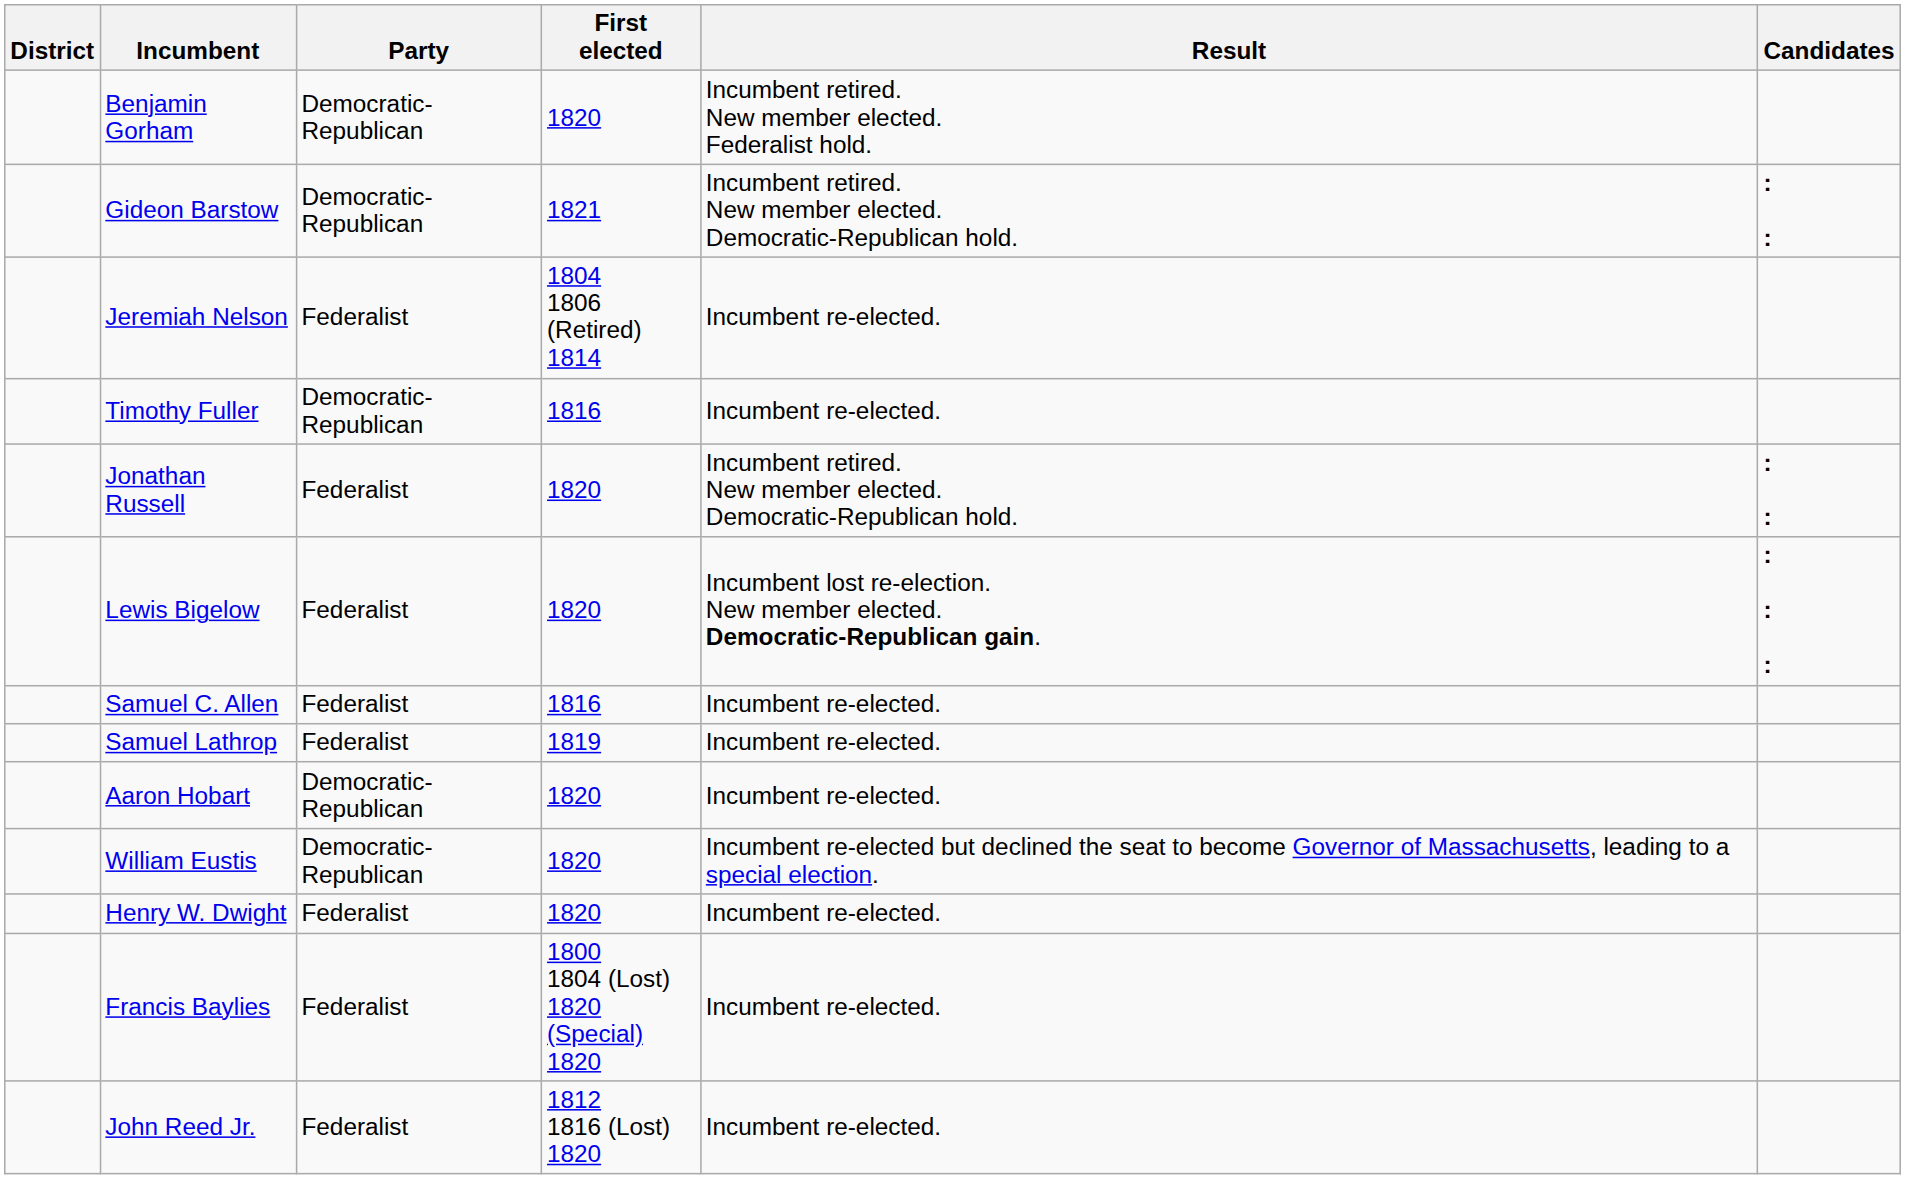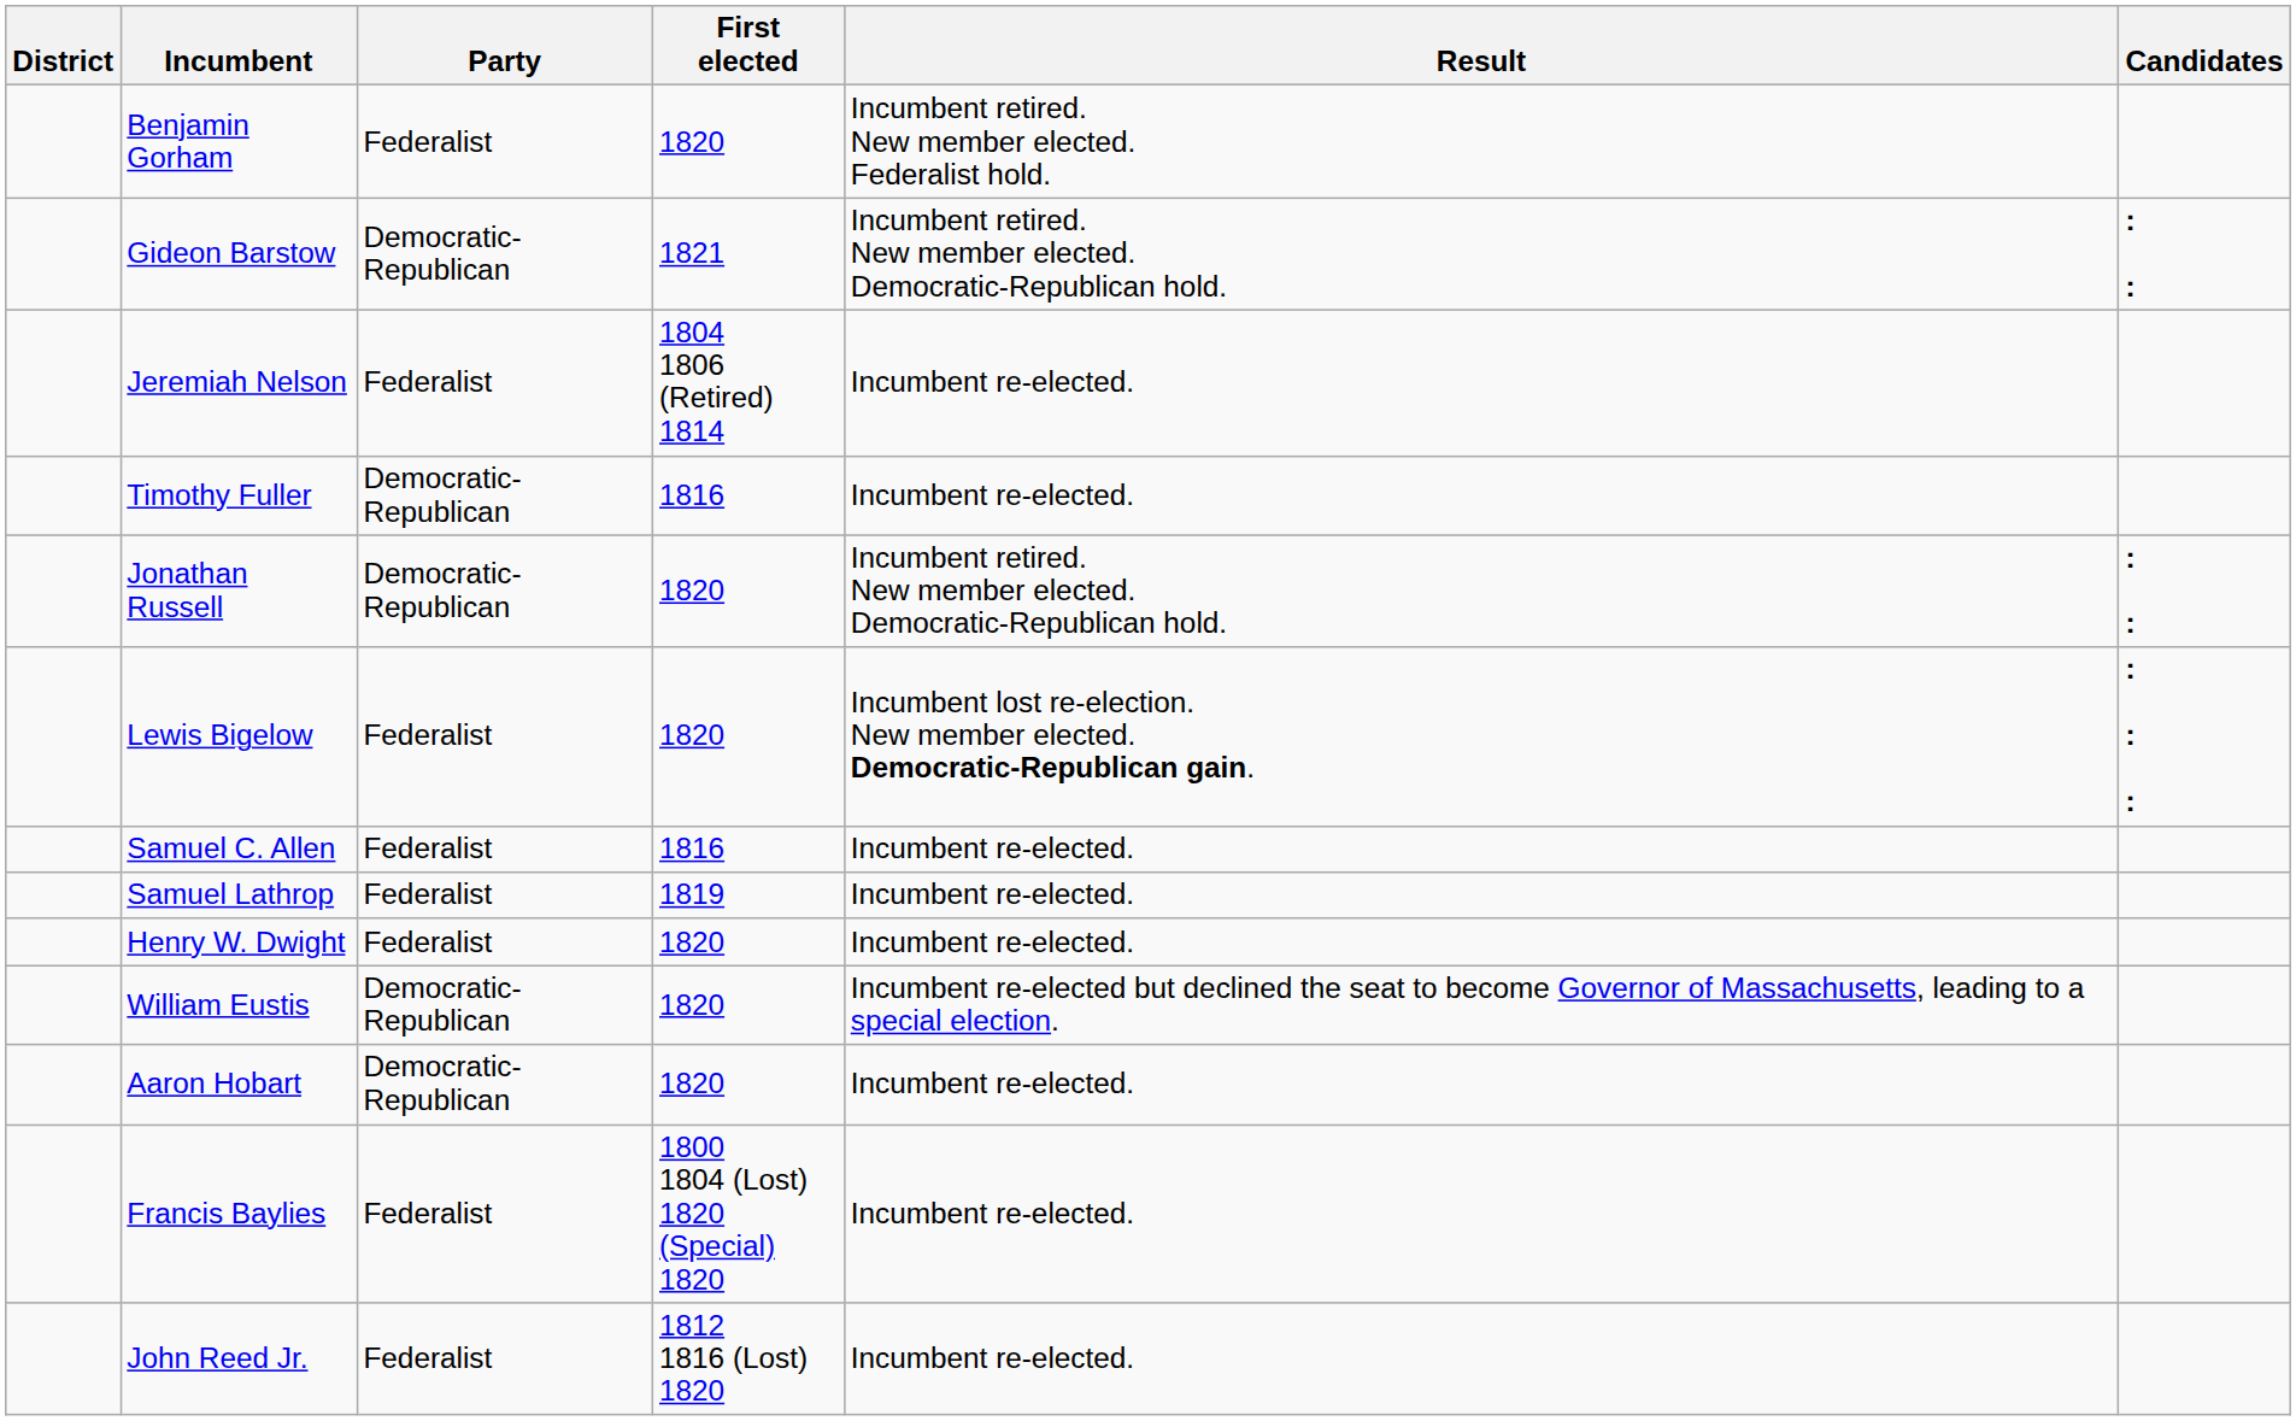 <table class=wikitable>
 <tr valign=bottom>
 <th>District</th>
 <th>Incumbent</th>
 <th>Party</th>
 <th>First<br>elected</th>
 <th>Result</th>
 <th>Candidates</th>
 </tr>
 <tr>
 <td><br></td>
 <td><a href='#'>Benjamin Gorham</a></td>
-<td>Democratic-Republican</td>
+<td>Federalist</td>
 <td><a href='#'>1820</a></td>
 <td>Incumbent retired.<br>New member elected.<br>Federalist hold.</td>
 <td nowrap></td>
 </tr>
 <tr>
 <td><br></td>
 <td><a href='#'>Gideon Barstow</a></td>
 <td>Democratic-Republican</td>
 <td><a href='#'>1821</a></td>
 <td>Incumbent retired.<br>New member elected.<br>Democratic-Republican hold.</td>
 <td nowrap><strong>:</strong><br><br><strong>:</strong><br></td>
 </tr>
 <tr>
 <td><br></td>
 <td><a href='#'>Jeremiah Nelson</a></td>
 <td>Federalist</td>
 <td><a href='#'>1804</a><br>1806 (Retired)<br><a href='#'>1814</a></td>
 <td>Incumbent re-elected.</td>
 <td nowrap></td>
 </tr>
 <tr>
 <td><br></td>
 <td><a href='#'>Timothy Fuller</a></td>
 <td>Democratic-Republican</td>
 <td><a href='#'>1816</a></td>
 <td>Incumbent re-elected.</td>
 <td nowrap></td>
 </tr>
 <tr>
 <td><br></td>
 <td><a href='#'>Jonathan Russell</a><br></td>
-<td>Federalist</td>
+<td>Democratic-Republican</td>
 <td><a href='#'>1820</a></td>
 <td>Incumbent retired.<br>New member elected.<br>Democratic-Republican hold.</td>
 <td nowrap><strong>:</strong><br><br><strong>:</strong><br></td>
 </tr>
 <tr>
 <td><br></td>
 <td><a href='#'>Lewis Bigelow</a><br></td>
 <td>Federalist</td>
 <td><a href='#'>1820</a></td>
 <td>Incumbent lost re-election.<br>New member elected.<br><strong>Democratic-Republican gain</strong>.</td>
 <td nowrap><strong>:</strong><br><br><strong>:</strong><br><br><strong>:</strong><br></td>
 </tr>
 <tr>
 <td><br></td>
 <td><a href='#'>Samuel C. Allen</a><br></td>
 <td>Federalist</td>
 <td><a href='#'>1816</a></td>
 <td>Incumbent re-elected.</td>
 <td nowrap></td>
 </tr>
 <tr>
 <td><br></td>
 <td><a href='#'>Samuel Lathrop</a><br></td>
 <td>Federalist</td>
 <td><a href='#'>1819</a></td>
 <td>Incumbent re-elected.</td>
 <td nowrap></td>
 </tr>
 <tr>
 <td><br></td>
-<td><a href='#'>Aaron Hobart</a><br></td>
-<td>Democratic-Republican</td>
+<td><a href='#'>Henry W. Dwight</a><br></td>
+<td>Federalist</td>
 <td><a href='#'>1820</a></td>
 <td>Incumbent re-elected.</td>
 <td nowrap></td>
 </tr>
 <tr>
 <td><br></td>
 <td><a href='#'>William Eustis</a><br></td>
 <td>Democratic-Republican</td>
 <td><a href='#'>1820</a></td>
 <td>Incumbent re-elected but declined the seat to become <a href='#'>Governor of Massachusetts</a>, leading to a <a href='#'>special election</a>.</td>
 <td nowrap></td>
 </tr>
 <tr>
 <td><br></td>
-<td><a href='#'>Henry W. Dwight</a><br></td>
-<td>Federalist</td>
+<td><a href='#'>Aaron Hobart</a><br></td>
+<td>Democratic-Republican</td>
 <td><a href='#'>1820</a></td>
 <td>Incumbent re-elected.</td>
 <td nowrap></td>
 </tr>
 <tr>
 <td><br></td>
 <td><a href='#'>Francis Baylies</a><br></td>
 <td>Federalist</td>
 <td><a href='#'>1800</a><br>1804 (Lost)<br><a href='#'>1820 (Special)</a><br><a href='#'>1820</a></td>
 <td>Incumbent re-elected.</td>
 <td nowrap></td>
 </tr>
 <tr>
 <td><br></td>
 <td><a href='#'>John Reed Jr.</a><br></td>
 <td>Federalist</td>
 <td><a href='#'>1812</a><br>1816 (Lost)<br><a href='#'>1820</a></td>
 <td>Incumbent re-elected.</td>
 <td nowrap></td>
 </tr>
 </table>
